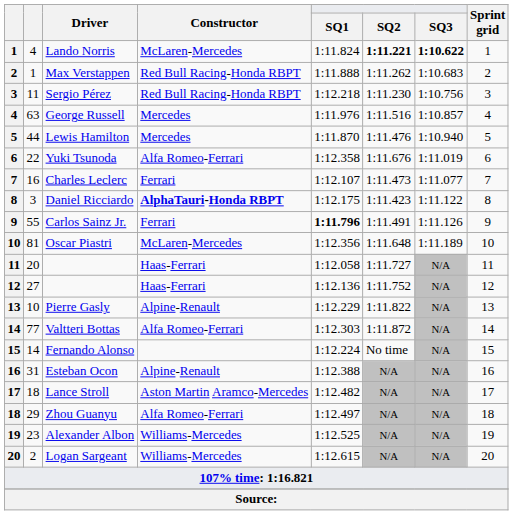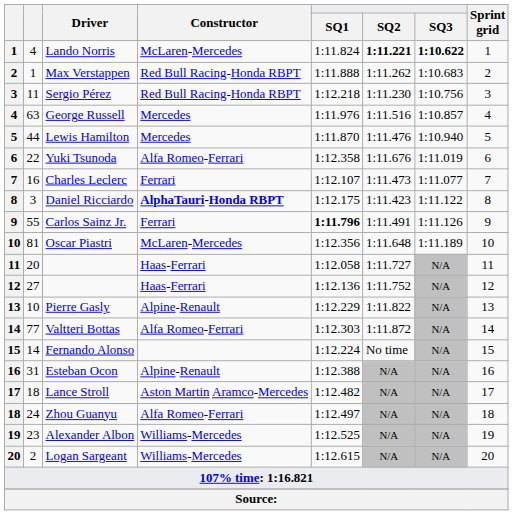 <table class="wikitable sortable" style="font-size: 85%;">
 <tr>
 <th rowspan="2"></th>
 <th rowspan="2"></th>
 <th rowspan="2">Driver</th>
 <th rowspan="2">Constructor</th>
 <th colspan="3" style="background:#eaecf0; text-align:center;"></th>
 <th rowspan="2">Sprint<br>grid</th>
 </tr>
 <tr>
 <th scope="col">SQ1</th>
 <th scope="col">SQ2</th>
 <th scope="col">SQ3</th>
 </tr>
 <tr>
 <th scope="row">1</th>
 <td align="center">4</td>
 <td data-sort-value="nor"> <a href='#'>Lando Norris</a></td>
 <td><a href='#'>McLaren</a>-<a href='#'>Mercedes</a></td>
 <td>1:11.824</td>
 <td><strong>1:11.221</strong></td>
 <td><strong>1:10.622</strong></td>
 <td align="center">1</td>
 </tr>
 <tr>
 <th scope="row">2</th>
 <td align="center">1</td>
 <td data-sort-value="ver"> <a href='#'>Max Verstappen</a></td>
 <td><a href='#'>Red Bull Racing</a>-<a href='#'>Honda RBPT</a></td>
 <td>1:11.888</td>
 <td>1:11.262</td>
 <td>1:10.683</td>
 <td align="center">2</td>
 </tr>
 <tr>
 <th scope="row">3</th>
 <td align="center">11</td>
 <td data-sort-value="per"> <a href='#'>Sergio Pérez</a></td>
 <td><a href='#'>Red Bull Racing</a>-<a href='#'>Honda RBPT</a></td>
 <td>1:12.218</td>
 <td>1:11.230</td>
 <td>1:10.756</td>
 <td align="center">3</td>
 </tr>
 <tr>
 <th scope="row">4</th>
 <td align="center">63</td>
 <td data-sort-value="rus"> <a href='#'>George Russell</a></td>
 <td><a href='#'>Mercedes</a></td>
 <td>1:11.976</td>
 <td>1:11.516</td>
 <td>1:10.857</td>
 <td align="center">4</td>
 </tr>
 <tr>
 <th scope="row">5</th>
 <td align="center">44</td>
 <td data-sort-value="ham"> <a href='#'>Lewis Hamilton</a></td>
 <td><a href='#'>Mercedes</a></td>
 <td>1:11.870</td>
 <td>1:11.476</td>
 <td>1:10.940</td>
 <td align="center">5</td>
 </tr>
 <tr>
 <th scope="row">6</th>
 <td align="center">22</td>
 <td data-sort-value="tsu"> <a href='#'>Yuki Tsunoda</a></td>
 <td><a href='#'>Alfa Romeo</a>-<a href='#'>Ferrari</a></td>
 <td>1:12.358</td>
 <td>1:11.676</td>
 <td>1:11.019</td>
 <td align="center">6</td>
 </tr>
 <tr>
 <th scope="row">7</th>
 <td align="center">16</td>
 <td data-sort-value="lec"> <a href='#'>Charles Leclerc</a></td>
 <td><a href='#'>Ferrari</a></td>
 <td>1:12.107</td>
 <td>1:11.473</td>
 <td>1:11.077</td>
 <td align="center">7</td>
 </tr>
 <tr>
 <th scope="row">8</th>
 <td align="center">3</td>
 <td data-sort-value="ric"> <a href='#'>Daniel Ricciardo</a></td>
 <td><strong><a href='#'>AlphaTauri</a>-<a href='#'>Honda RBPT</a></strong></td>
 <td>1:12.175</td>
 <td>1:11.423</td>
 <td>1:11.122</td>
 <td align="center">8</td>
 </tr>
 <tr>
 <th scope="row">9</th>
 <td align="center">55</td>
 <td data-sort-value="sai"> <a href='#'>Carlos Sainz Jr.</a></td>
 <td><a href='#'>Ferrari</a></td>
 <td><strong>1:11.796</strong></td>
 <td>1:11.491</td>
 <td>1:11.126</td>
 <td align="center">9</td>
 </tr>
 <tr>
 <th scope="row">10</th>
 <td align="center">81</td>
 <td data-sort-value="pia"> <a href='#'>Oscar Piastri</a></td>
 <td><a href='#'>McLaren</a>-<a href='#'>Mercedes</a></td>
 <td>1:12.356</td>
 <td>1:11.648</td>
 <td>1:11.189</td>
 <td align="center">10</td>
 </tr>
 <tr>
 <th scope="row">11</th>
 <td align="center">20</td>
 <td data-sort-value="mag"></td>
 <td><a href='#'>Haas</a>-<a href='#'>Ferrari</a></td>
 <td>1:12.058</td>
 <td>1:11.727</td>
 <td data-sort-value="14" align="center" style="background: silver"><small>N/A</small></td>
 <td align="center">11</td>
 </tr>
 <tr>
 <th scope="row">12</th>
 <td align="center">27</td>
 <td data-sort-value="hul"></td>
 <td><a href='#'>Haas</a>-<a href='#'>Ferrari</a></td>
 <td>1:12.136</td>
 <td>1:11.752</td>
 <td data-sort-value="20" align="center" style="background: silver"><small>N/A</small></td>
 <td align="center">12</td>
 </tr>
 <tr>
 <th scope="row">13</th>
 <td align="center">10</td>
 <td data-sort-value="gas"> <a href='#'>Pierre Gasly</a></td>
 <td><a href='#'>Alpine</a>-<a href='#'>Renault</a></td>
 <td>1:12.229</td>
 <td>1:11.822</td>
 <td data-sort-value="12" align="center" style="background: silver"><small>N/A</small></td>
 <td align="center">13</td>
 </tr>
 <tr>
 <th scope="row">14</th>
 <td align="center">77</td>
 <td data-sort-value="bot"> <a href='#'>Valtteri Bottas</a></td>
 <td><a href='#'>Alfa Romeo</a>-<a href='#'>Ferrari</a></td>
 <td>1:12.303</td>
 <td>1:11.872</td>
 <td data-sort-value="14" align="center" style="background: silver"><small>N/A</small></td>
 <td align="center">14</td>
 </tr>
 <tr>
 <th scope="row">15</th>
 <td align="center">14</td>
 <td data-sort-value="alo"> <a href='#'>Fernando Alonso</a></td>
 <td></td>
 <td>1:12.224</td>
 <td>No time</td>
 <td data-sort-value="18" align="center" style="background: silver"><small>N/A</small></td>
 <td align="center">15</td>
 </tr>
 <tr>
 <th scope="row">16</th>
 <td align="center">31</td>
 <td data-sort-value="oco"> <a href='#'>Esteban Ocon</a></td>
 <td><a href='#'>Alpine</a>-<a href='#'>Renault</a></td>
 <td>1:12.388</td>
 <td data-sort-value="18" align="center" style="background: silver"><small>N/A</small></td>
 <td data-sort-value="14" align="center" style="background: silver"><small>N/A</small></td>
 <td align="center">16</td>
 </tr>
 <tr>
 <th scope="row">17</th>
 <td align="center">18</td>
 <td data-sort-value="str"> <a href='#'>Lance Stroll</a></td>
 <td><a href='#'>Aston Martin</a> <a href='#'>Aramco</a>-<a href='#'>Mercedes</a></td>
 <td>1:12.482</td>
 <td data-sort-value="18" align="center" style="background: silver"><small>N/A</small></td>
 <td data-sort-value="18" align="center" style="background: silver"><small>N/A</small></td>
 <td align="center">17</td>
 </tr>
 <tr>
 <th scope="row">18</th>
-<td align="center">29</td>
+<td align="center">24</td>
 <td data-sort-value="zho"> <a href='#'>Zhou Guanyu</a></td>
 <td><a href='#'>Alfa Romeo</a>-<a href='#'>Ferrari</a></td>
 <td>1:12.497</td>
 <td data-sort-value="18" align="center" style="background: silver"><small>N/A</small></td>
 <td data-sort-value="18" align="center" style="background: silver"><small>N/A</small></td>
 <td align="center">18</td>
 </tr>
 <tr>
 <th scope="row">19</th>
 <td align="center">23</td>
 <td data-sort-value="alb"> <a href='#'>Alexander Albon</a></td>
 <td><a href='#'>Williams</a>-<a href='#'>Mercedes</a></td>
 <td>1:12.525</td>
 <td data-sort-value="18" align="center" style="background: silver"><small>N/A</small></td>
 <td data-sort-value="14" align="center" style="background: silver"><small>N/A</small></td>
 <td align="center">19</td>
 </tr>
 <tr>
 <th scope="row">20</th>
 <td align="center">2</td>
 <td data-sort-value="sar"> <a href='#'>Logan Sargeant</a></td>
 <td><a href='#'>Williams</a>-<a href='#'>Mercedes</a></td>
 <td>1:12.615</td>
 <td data-sort-value="18" align="center" style="background: silver"><small>N/A</small></td>
 <td data-sort-value="18" align="center" style="background: silver"><small>N/A</small></td>
 <td align="center">20</td>
 </tr>
 <tr class="sortbottom">
 <td colspan="8" style="background-color:#eaecf0;text-align:center"><strong><a href='#'>107% time</a>: 1:16.821</strong></td>
 </tr>
 <tr class="sortbottom">
 </tr>
 <tr>
 <th colspan="8">Source:</th>
 </tr>
 </table>
